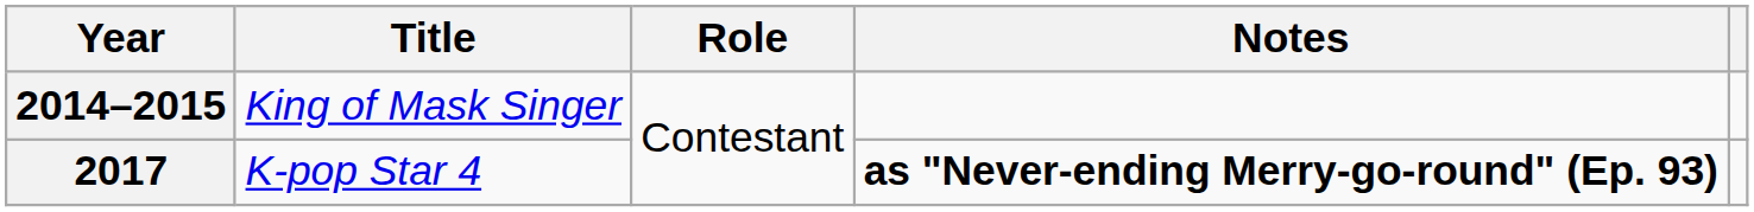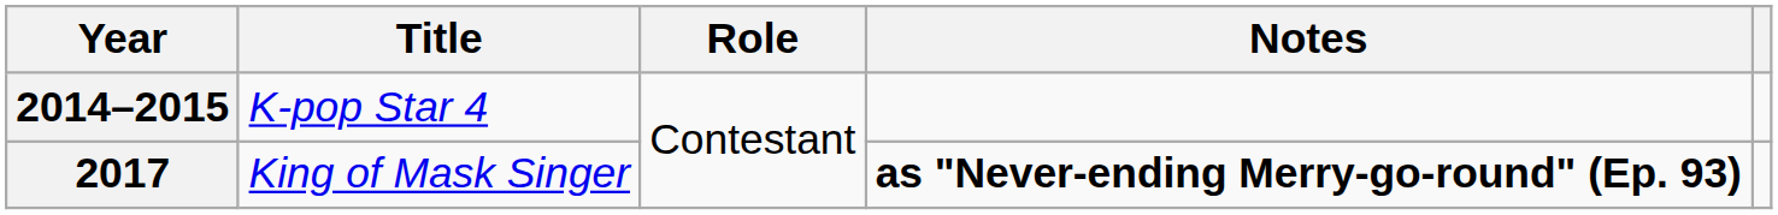 <table class="wikitable plainrowheaders sortable">
 <tr>
 <th scope="col">Year</th>
 <th scope="col">Title</th>
 <th scope="col">Role</th>
 <th scope="col" class="unsortable">Notes</th>
 <th scope="col" class="unsortable"></th>
 </tr>
 <tr>
 <th scope="row">2014–2015</th>
-<td><em><a href='#'>King of Mask Singer</a></em></td>
+<td><em><a href='#'>K-pop Star 4</a></em></td>
 <td rowspan="2">Contestant</td>
 <td></td>
 <td style="text-align:center"></td>
 </tr>
 <tr>
 <th scope="row">2017</th>
-<td><em><a href='#'>K-pop Star 4</a></em></td>
+<td><em><a href='#'>King of Mask Singer</a></em></td>
 <td><strong>as "Never-ending Merry-go-round" (Ep. 93)</strong></td>
 <td style="text-align:center"></td>
 </tr>
 </table>
